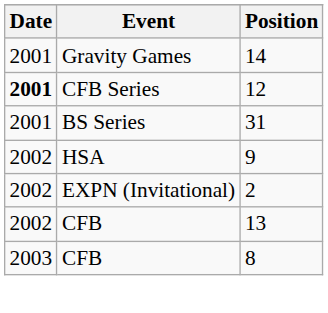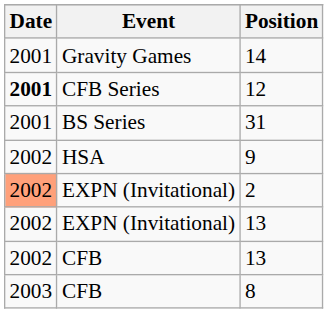 <table class="wikitable">
 <tr>
 </tr>
 <tr>
 <th>Date</th>
 <th>Event</th>
 <th>Position</th>
 </tr>
 <tr>
 <td>2001</td>
 <td>Gravity Games</td>
 <td>14</td>
 </tr>
 <tr>
 <td><strong>2001</strong></td>
 <td>CFB Series</td>
 <td>12</td>
 </tr>
 <tr>
 <td>2001</td>
 <td>BS Series</td>
 <td>31</td>
 </tr>
 <tr>
 <td>2002</td>
 <td>HSA</td>
 <td>9</td>
 </tr>
 <tr>
+<td style="background: lightsalmon;">2002</td>
+<td>EXPN (Invitational)</td>
+<td>2</td>
+</tr>
+<tr>
 <td>2002</td>
 <td>EXPN (Invitational)</td>
-<td>2</td>
+<td>13</td>
 </tr>
 <tr>
 <td>2002</td>
 <td>CFB</td>
 <td>13</td>
 </tr>
 <tr>
 <td>2003</td>
 <td>CFB</td>
 <td>8</td>
 </tr>
 </table>
